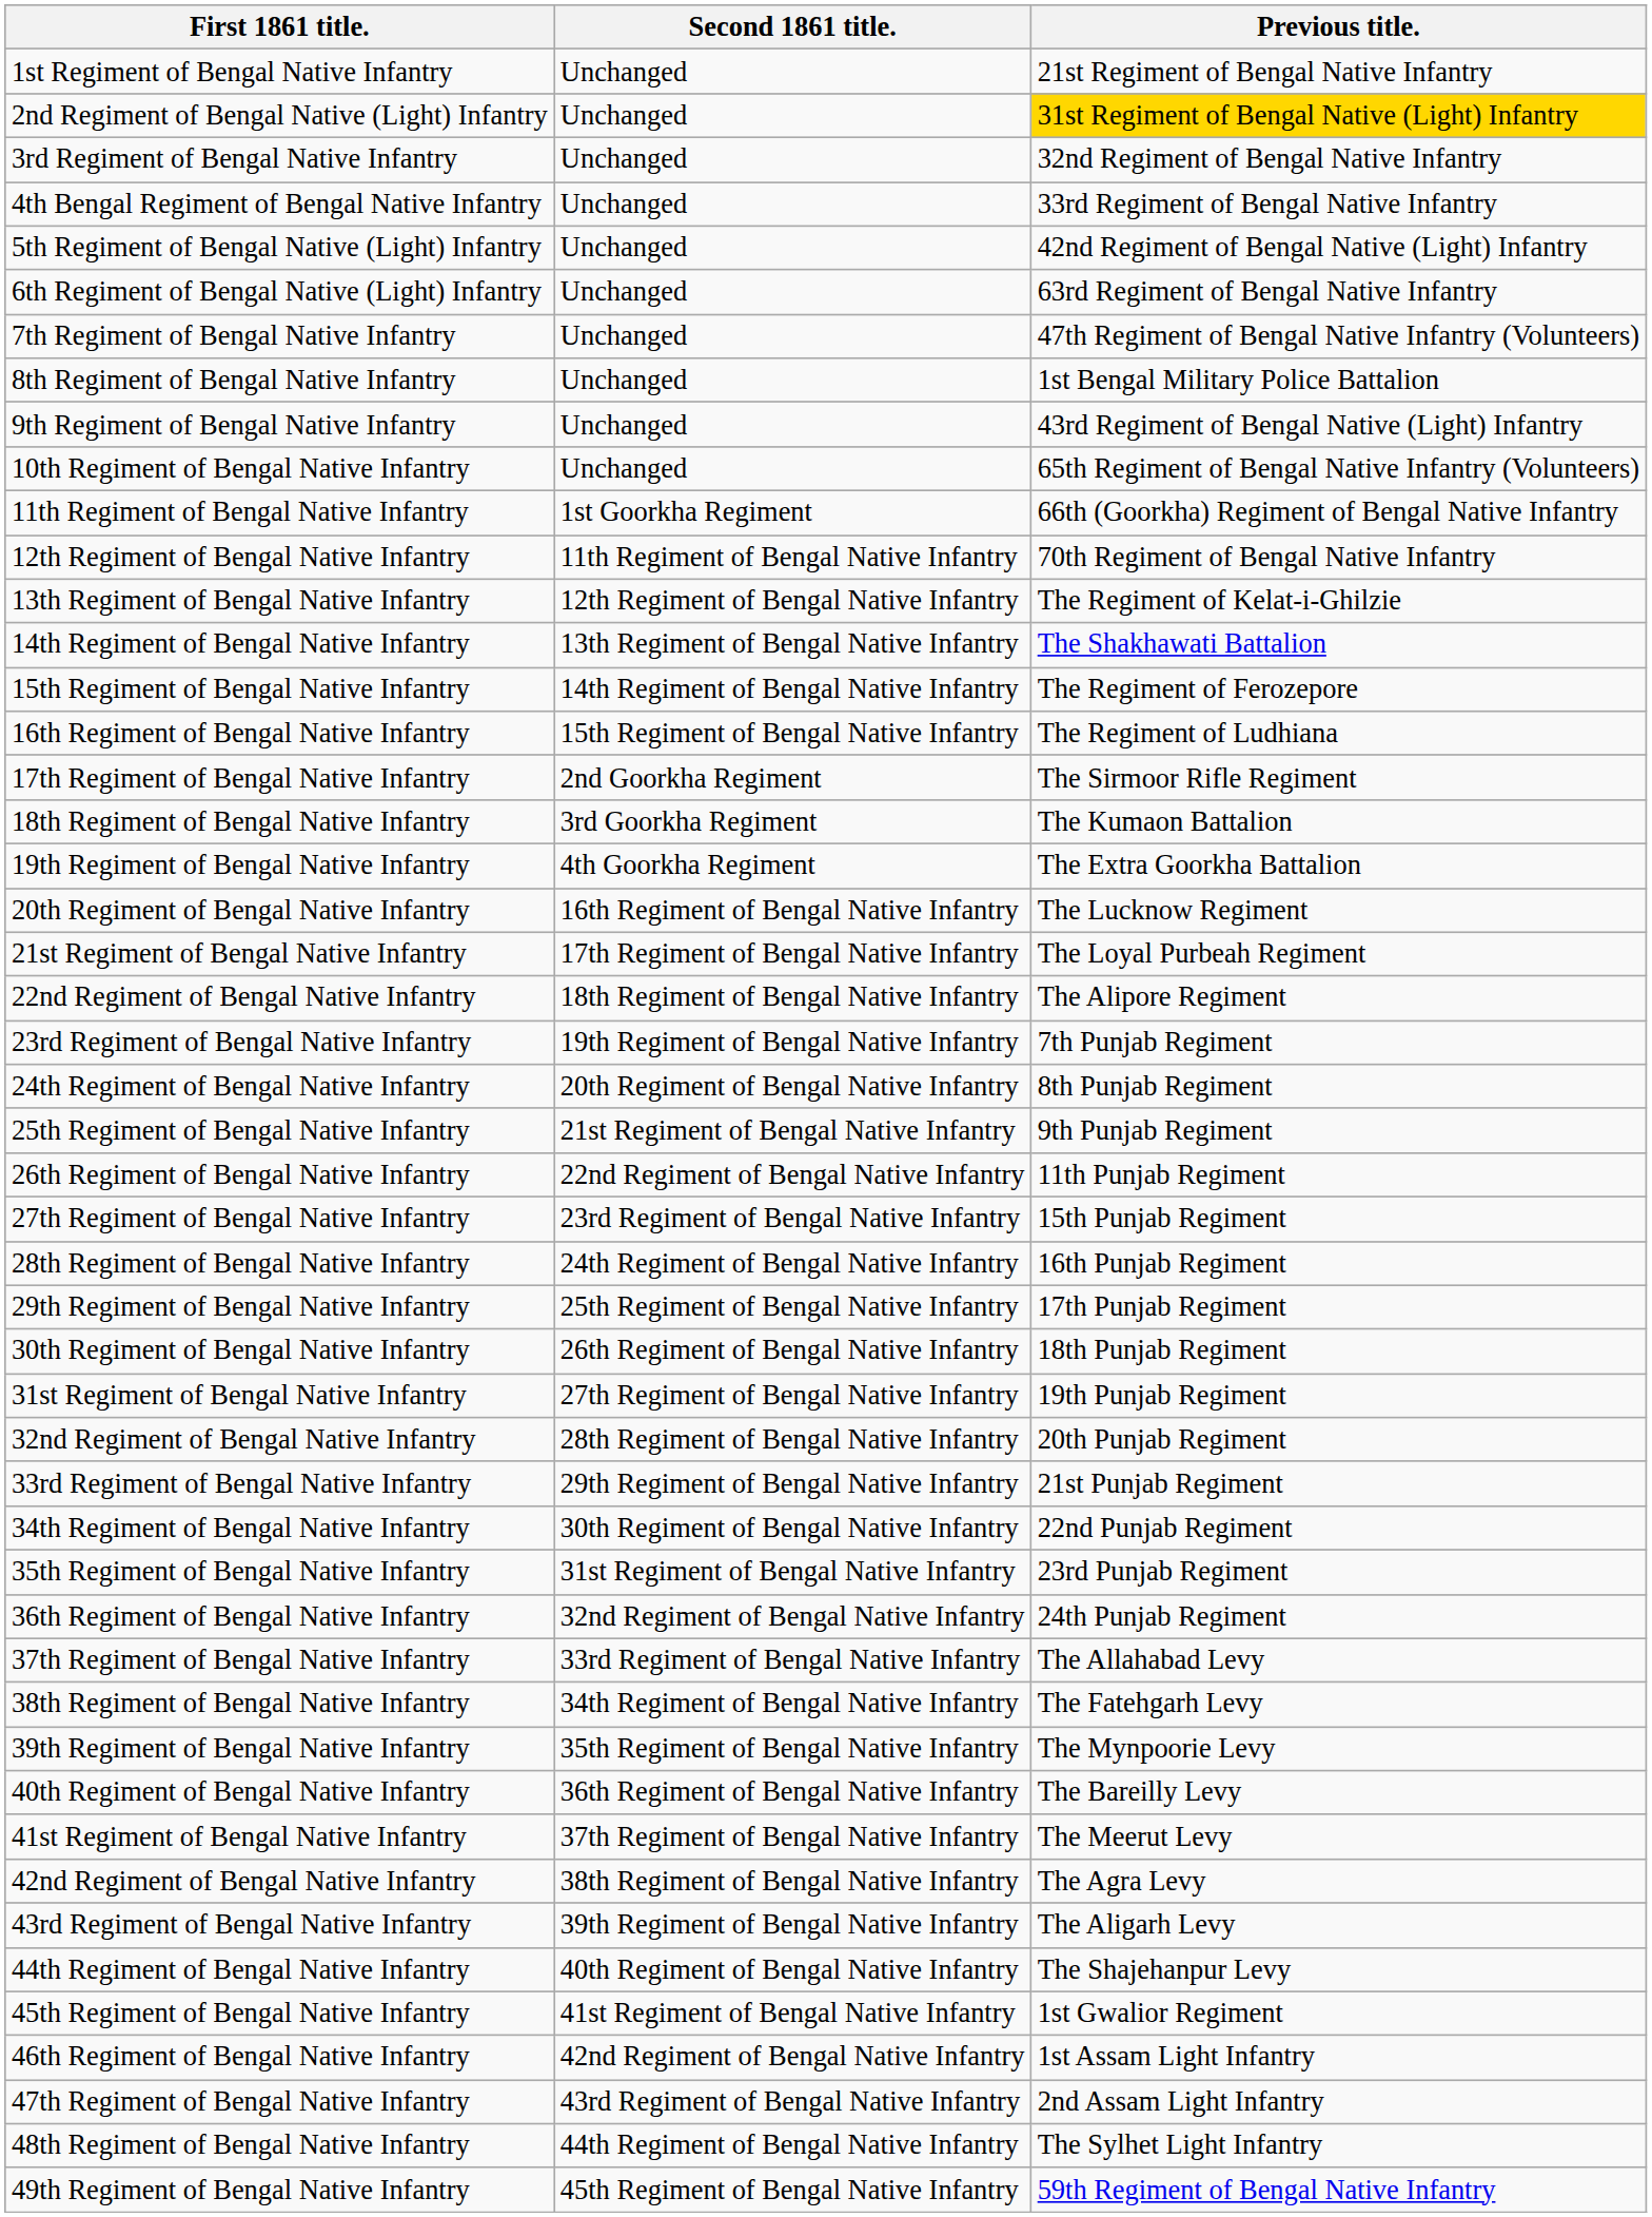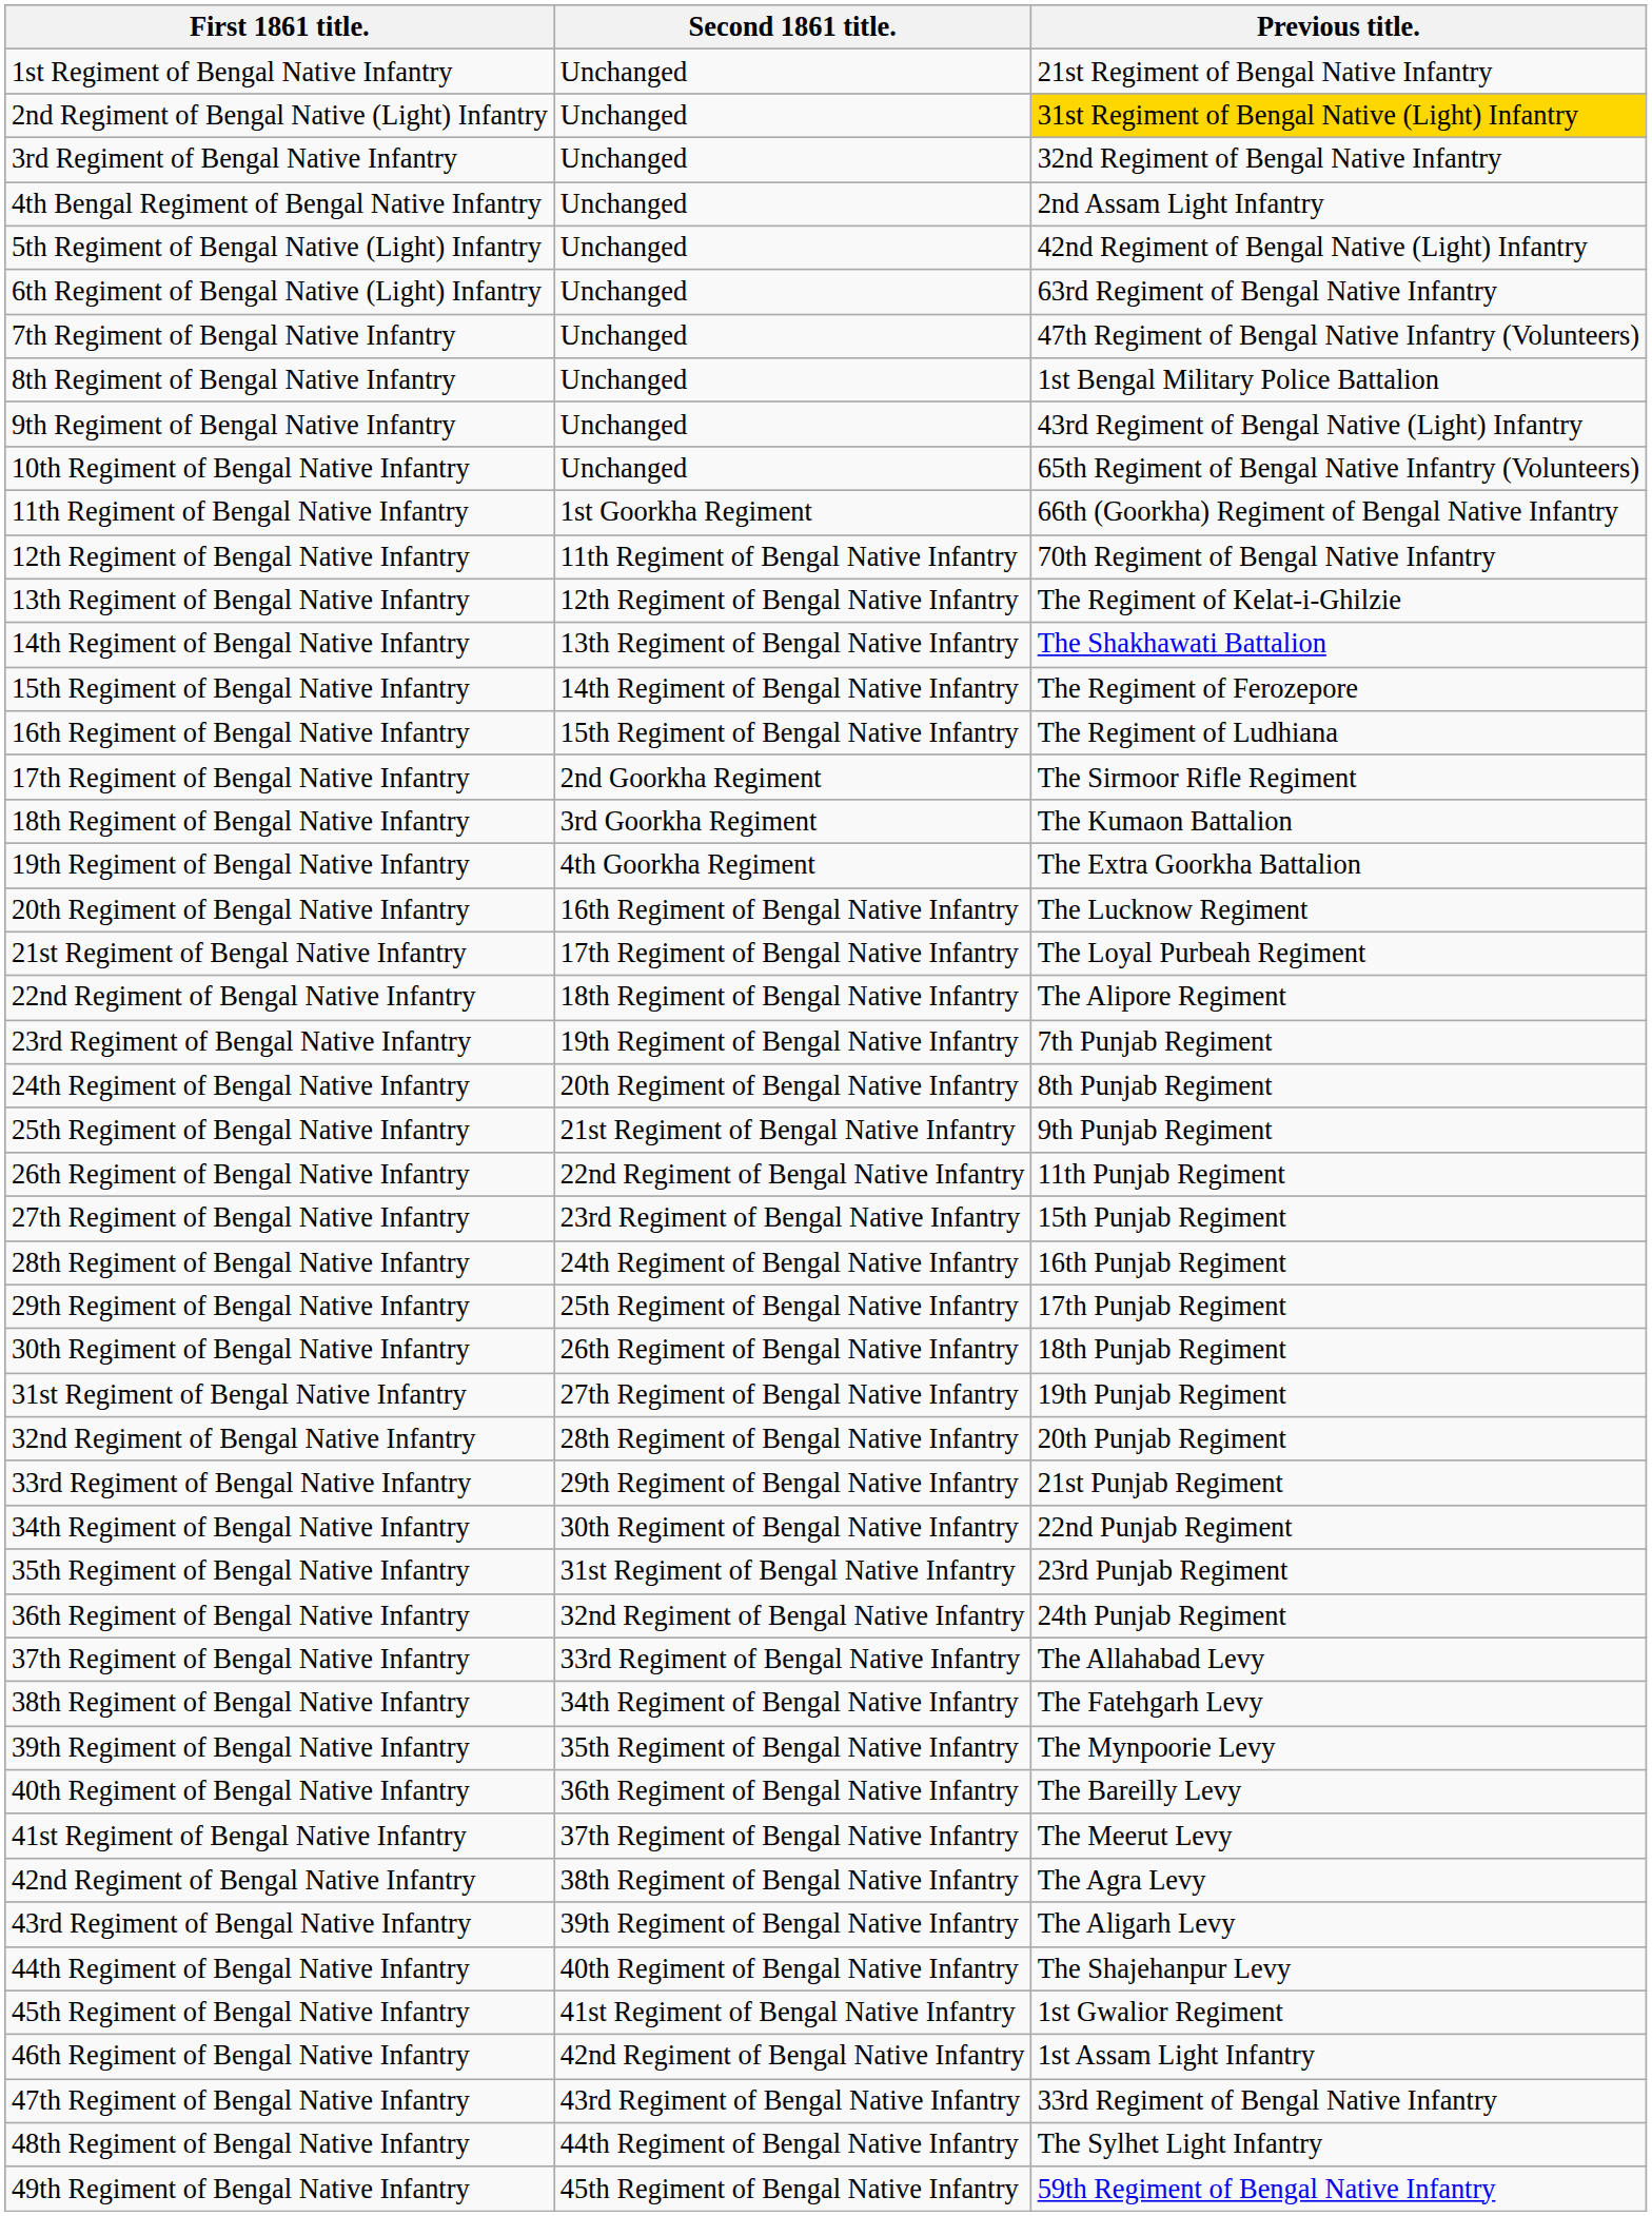 <table class="wikitable">
 <tr>
 <th>First 1861 title.</th>
 <th>Second 1861 title.</th>
 <th>Previous title.</th>
 </tr>
 <tr>
 <td>1st Regiment of Bengal Native Infantry</td>
 <td>Unchanged</td>
 <td>21st Regiment of Bengal Native Infantry</td>
 </tr>
 <tr>
 <td>2nd Regiment of Bengal Native (Light) Infantry</td>
 <td>Unchanged</td>
 <td style="background: gold;">31st Regiment of Bengal Native (Light) Infantry</td>
 </tr>
 <tr>
 <td>3rd Regiment of Bengal Native Infantry</td>
 <td>Unchanged</td>
 <td>32nd Regiment of Bengal Native Infantry</td>
 </tr>
 <tr>
 <td>4th Bengal Regiment of Bengal Native Infantry</td>
 <td>Unchanged</td>
-<td>33rd Regiment of Bengal Native Infantry</td>
+<td>2nd Assam Light Infantry</td>
 </tr>
 <tr>
 <td>5th Regiment of Bengal Native (Light) Infantry</td>
 <td>Unchanged</td>
 <td>42nd Regiment of Bengal Native (Light) Infantry</td>
 </tr>
 <tr>
 <td>6th Regiment of Bengal Native (Light) Infantry</td>
 <td>Unchanged</td>
 <td>63rd Regiment of Bengal Native Infantry</td>
 </tr>
 <tr>
 <td>7th Regiment of Bengal Native Infantry</td>
 <td>Unchanged</td>
 <td>47th Regiment of Bengal Native Infantry (Volunteers)</td>
 </tr>
 <tr>
 <td>8th Regiment of Bengal Native Infantry</td>
 <td>Unchanged</td>
 <td>1st Bengal Military Police Battalion</td>
 </tr>
 <tr>
 <td>9th Regiment of Bengal Native Infantry</td>
 <td>Unchanged</td>
 <td>43rd Regiment of Bengal Native (Light) Infantry</td>
 </tr>
 <tr>
 <td>10th Regiment of Bengal Native Infantry</td>
 <td>Unchanged</td>
 <td>65th Regiment of Bengal Native Infantry (Volunteers)</td>
 </tr>
 <tr>
 <td>11th Regiment of Bengal Native Infantry</td>
 <td>1st Goorkha Regiment</td>
 <td>66th (Goorkha) Regiment of Bengal Native Infantry</td>
 </tr>
 <tr>
 <td>12th Regiment of Bengal Native Infantry</td>
 <td>11th Regiment of Bengal Native Infantry</td>
 <td>70th Regiment of Bengal Native Infantry</td>
 </tr>
 <tr>
 <td>13th Regiment of Bengal Native Infantry</td>
 <td>12th Regiment of Bengal Native Infantry</td>
 <td>The Regiment of Kelat-i-Ghilzie</td>
 </tr>
 <tr>
 <td>14th Regiment of Bengal Native Infantry</td>
 <td>13th Regiment of Bengal Native Infantry</td>
 <td><a href='#'>The Shakhawati Battalion</a></td>
 </tr>
 <tr>
 <td>15th Regiment of Bengal Native Infantry</td>
 <td>14th Regiment of Bengal Native Infantry</td>
 <td>The Regiment of Ferozepore</td>
 </tr>
 <tr>
 <td>16th Regiment of Bengal Native Infantry</td>
 <td>15th Regiment of Bengal Native Infantry</td>
 <td>The Regiment of Ludhiana</td>
 </tr>
 <tr>
 <td>17th Regiment of Bengal Native Infantry</td>
 <td>2nd Goorkha Regiment</td>
 <td>The Sirmoor Rifle Regiment</td>
 </tr>
 <tr>
 <td>18th Regiment of Bengal Native Infantry</td>
 <td>3rd Goorkha Regiment</td>
 <td>The Kumaon Battalion</td>
 </tr>
 <tr>
 <td>19th Regiment of Bengal Native Infantry</td>
 <td>4th Goorkha Regiment</td>
 <td>The Extra Goorkha Battalion</td>
 </tr>
 <tr>
 <td>20th Regiment of Bengal Native Infantry</td>
 <td>16th Regiment of Bengal Native Infantry</td>
 <td>The Lucknow Regiment</td>
 </tr>
 <tr>
 <td>21st Regiment of Bengal Native Infantry</td>
 <td>17th Regiment of Bengal Native Infantry</td>
 <td>The Loyal Purbeah Regiment</td>
 </tr>
 <tr>
 <td>22nd Regiment of Bengal Native Infantry</td>
 <td>18th Regiment of Bengal Native Infantry</td>
 <td>The Alipore Regiment</td>
 </tr>
 <tr>
 <td>23rd Regiment of Bengal Native Infantry</td>
 <td>19th Regiment of Bengal Native Infantry</td>
 <td>7th Punjab Regiment</td>
 </tr>
 <tr>
 <td>24th Regiment of Bengal Native Infantry</td>
 <td>20th Regiment of Bengal Native Infantry</td>
 <td>8th Punjab Regiment</td>
 </tr>
 <tr>
 <td>25th Regiment of Bengal Native Infantry</td>
 <td>21st Regiment of Bengal Native Infantry</td>
 <td>9th Punjab Regiment</td>
 </tr>
 <tr>
 <td>26th Regiment of Bengal Native Infantry</td>
 <td>22nd Regiment of Bengal Native Infantry</td>
 <td>11th Punjab Regiment</td>
 </tr>
 <tr>
 <td>27th Regiment of Bengal Native Infantry</td>
 <td>23rd Regiment of Bengal Native Infantry</td>
 <td>15th Punjab Regiment</td>
 </tr>
 <tr>
 <td>28th Regiment of Bengal Native Infantry</td>
 <td>24th Regiment of Bengal Native Infantry</td>
 <td>16th Punjab Regiment</td>
 </tr>
 <tr>
 <td>29th Regiment of Bengal Native Infantry</td>
 <td>25th Regiment of Bengal Native Infantry</td>
 <td>17th Punjab Regiment</td>
 </tr>
 <tr>
 <td>30th Regiment of Bengal Native Infantry</td>
 <td>26th Regiment of Bengal Native Infantry</td>
 <td>18th Punjab Regiment</td>
 </tr>
 <tr>
 <td>31st Regiment of Bengal Native Infantry</td>
 <td>27th Regiment of Bengal Native Infantry</td>
 <td>19th Punjab Regiment</td>
 </tr>
 <tr>
 <td>32nd Regiment of Bengal Native Infantry</td>
 <td>28th Regiment of Bengal Native Infantry</td>
 <td>20th Punjab Regiment</td>
 </tr>
 <tr>
 <td>33rd Regiment of Bengal Native Infantry</td>
 <td>29th Regiment of Bengal Native Infantry</td>
 <td>21st Punjab Regiment</td>
 </tr>
 <tr>
 <td>34th Regiment of Bengal Native Infantry</td>
 <td>30th Regiment of Bengal Native Infantry</td>
 <td>22nd Punjab Regiment</td>
 </tr>
 <tr>
 <td>35th Regiment of Bengal Native Infantry</td>
 <td>31st Regiment of Bengal Native Infantry</td>
 <td>23rd Punjab Regiment</td>
 </tr>
 <tr>
 <td>36th Regiment of Bengal Native Infantry</td>
 <td>32nd Regiment of Bengal Native Infantry</td>
 <td>24th Punjab Regiment</td>
 </tr>
 <tr>
 <td>37th Regiment of Bengal Native Infantry</td>
 <td>33rd Regiment of Bengal Native Infantry</td>
 <td>The Allahabad Levy</td>
 </tr>
 <tr>
 <td>38th Regiment of Bengal Native Infantry</td>
 <td>34th Regiment of Bengal Native Infantry</td>
 <td>The Fatehgarh Levy</td>
 </tr>
 <tr>
 <td>39th Regiment of Bengal Native Infantry</td>
 <td>35th Regiment of Bengal Native Infantry</td>
 <td>The Mynpoorie Levy</td>
 </tr>
 <tr>
 <td>40th Regiment of Bengal Native Infantry</td>
 <td>36th Regiment of Bengal Native Infantry</td>
 <td>The Bareilly Levy</td>
 </tr>
 <tr>
 <td>41st Regiment of Bengal Native Infantry</td>
 <td>37th Regiment of Bengal Native Infantry</td>
 <td>The Meerut Levy</td>
 </tr>
 <tr>
 <td>42nd Regiment of Bengal Native Infantry</td>
 <td>38th Regiment of Bengal Native Infantry</td>
 <td>The Agra Levy</td>
 </tr>
 <tr>
 <td>43rd Regiment of Bengal Native Infantry</td>
 <td>39th Regiment of Bengal Native Infantry</td>
 <td>The Aligarh Levy</td>
 </tr>
 <tr>
 <td>44th Regiment of Bengal Native Infantry</td>
 <td>40th Regiment of Bengal Native Infantry</td>
 <td>The Shajehanpur Levy</td>
 </tr>
 <tr>
 <td>45th Regiment of Bengal Native Infantry</td>
 <td>41st Regiment of Bengal Native Infantry</td>
 <td>1st Gwalior Regiment</td>
 </tr>
 <tr>
 <td>46th Regiment of Bengal Native Infantry</td>
 <td>42nd Regiment of Bengal Native Infantry</td>
 <td>1st Assam Light Infantry</td>
 </tr>
 <tr>
 <td>47th Regiment of Bengal Native Infantry</td>
 <td>43rd Regiment of Bengal Native Infantry</td>
-<td>2nd Assam Light Infantry</td>
+<td>33rd Regiment of Bengal Native Infantry</td>
 </tr>
 <tr>
 <td>48th Regiment of Bengal Native Infantry</td>
 <td>44th Regiment of Bengal Native Infantry</td>
 <td>The Sylhet Light Infantry</td>
 </tr>
 <tr>
 <td>49th Regiment of Bengal Native Infantry</td>
 <td>45th Regiment of Bengal Native Infantry</td>
 <td><a href='#'>59th Regiment of Bengal Native Infantry</a></td>
 </tr>
 <tr>
 </tr>
 </table>
